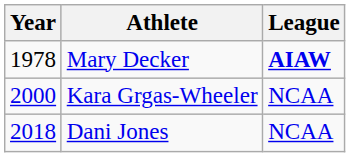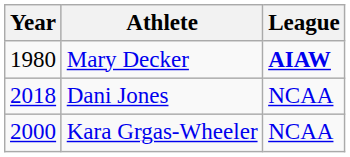 <table class="wikitable">
 <tr>
 <th>Year</th>
 <th>Athlete</th>
 <th>League</th>
 </tr>
 <tr>
-<td>1978</td>
+<td>1980</td>
 <td><a href='#'>Mary Decker</a></td>
 <td><strong><a href='#'>AIAW</a></strong></td>
+</tr>
+<tr>
+<td><a href='#'>2018</a></td>
+<td><a href='#'>Dani Jones</a></td>
+<td><a href='#'>NCAA</a></td>
 </tr>
 <tr>
 <td><a href='#'>2000</a></td>
 <td><a href='#'>Kara Grgas-Wheeler</a></td>
 <td><a href='#'>NCAA</a></td>
 </tr>
-<tr>
-<td><a href='#'>2018</a></td>
-<td><a href='#'>Dani Jones</a></td>
-<td><a href='#'>NCAA</a></td>
-</tr>
 </table>
